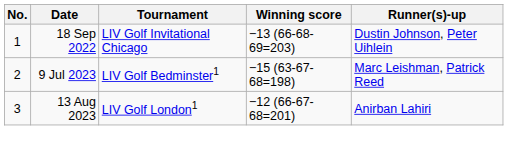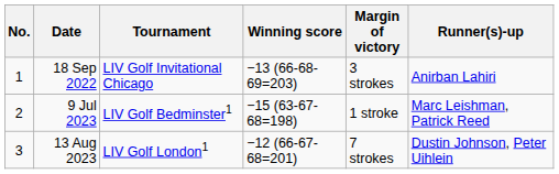 <table class="wikitable" style="font-size:95%;">
 <tr>
 <th>No.</th>
 <th>Date</th>
 <th>Tournament</th>
 <th>Winning score</th>
+<th>Margin of<br>victory</th>
 <th>Runner(s)-up</th>
 </tr>
 <tr>
 <td align=center>1</td>
 <td align=right>18 Sep <a href='#'>2022</a></td>
 <td><a href='#'>LIV Golf Invitational Chicago</a></td>
 <td>−13 (66-68-69=203)</td>
-<td> <a href='#'>Dustin Johnson</a>,  <a href='#'>Peter Uihlein</a></td>
+<td>3 strokes</td>
+<td> <a href='#'>Anirban Lahiri</a></td>
 </tr>
 <tr>
 <td align=center>2</td>
 <td align=right>9 Jul <a href='#'>2023</a></td>
 <td><a href='#'>LIV Golf Bedminster</a><sup>1</sup></td>
 <td>−15 (63-67-68=198)</td>
+<td>1 stroke</td>
 <td> <a href='#'>Marc Leishman</a>,  <a href='#'>Patrick Reed</a></td>
 </tr>
 <tr>
 <td align=center>3</td>
 <td align=right>13 Aug 2023</td>
 <td><a href='#'>LIV Golf London</a><sup>1</sup></td>
 <td>−12 (66-67-68=201)</td>
-<td> <a href='#'>Anirban Lahiri</a></td>
+<td>7 strokes</td>
+<td> <a href='#'>Dustin Johnson</a>,  <a href='#'>Peter Uihlein</a></td>
 </tr>
 </table>
